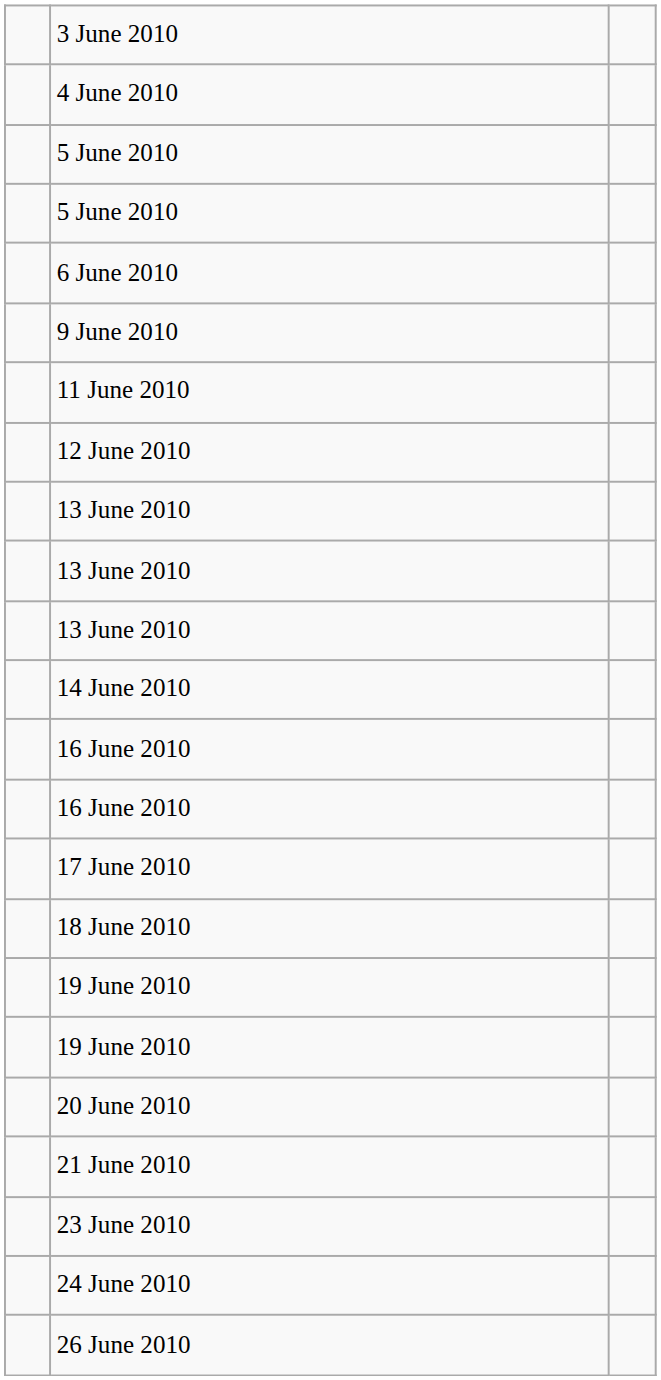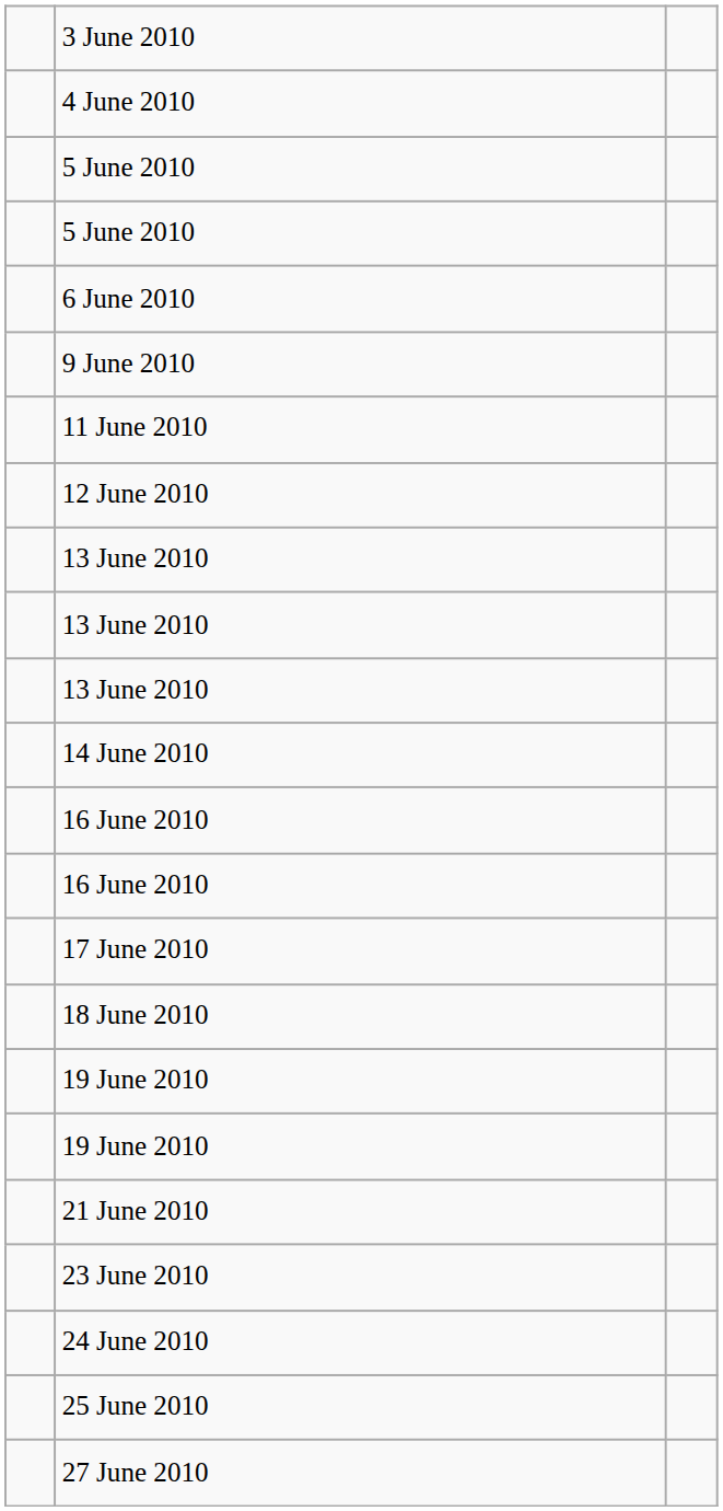 <table class="wikitable" style="font-size: 80%; float: left; width: 26em; margin-right: 1em; height: 700px">
 <tr>
 <td></td>
 <td>3 June 2010</td>
 <td></td>
 </tr>
 <tr>
 <td></td>
 <td>4 June 2010</td>
 <td></td>
 </tr>
 <tr>
 <td></td>
 <td>5 June 2010</td>
 <td></td>
 </tr>
 <tr>
 <td></td>
 <td>5 June 2010</td>
 <td></td>
 </tr>
 <tr>
 <td></td>
 <td>6 June 2010</td>
 <td></td>
 </tr>
 <tr>
 <td></td>
 <td>9 June 2010</td>
 <td></td>
 </tr>
 <tr>
 <td></td>
 <td>11 June 2010</td>
 <td></td>
 </tr>
 <tr>
 <td></td>
 <td>12 June 2010</td>
 <td></td>
 </tr>
 <tr>
 <td></td>
 <td>13 June 2010</td>
 <td></td>
 </tr>
 <tr>
 <td></td>
 <td>13 June 2010</td>
 <td></td>
 </tr>
 <tr>
 <td></td>
 <td>13 June 2010</td>
 <td></td>
 </tr>
 <tr>
 <td></td>
 <td>14 June 2010</td>
 <td></td>
 </tr>
 <tr>
 <td></td>
 <td>16 June 2010</td>
 <td></td>
 </tr>
 <tr>
 <td></td>
 <td>16 June 2010</td>
 <td></td>
 </tr>
 <tr>
 <td></td>
 <td>17 June 2010</td>
 <td></td>
 </tr>
 <tr>
 <td></td>
 <td>18 June 2010</td>
 <td></td>
 </tr>
 <tr>
 <td></td>
 <td>19 June 2010</td>
 <td></td>
 </tr>
 <tr>
 <td></td>
 <td>19 June 2010</td>
 <td></td>
 </tr>
 <tr>
 <td></td>
-<td>20 June 2010</td>
-<td></td>
-</tr>
-<tr>
-<td></td>
 <td>21 June 2010</td>
 <td></td>
 </tr>
 <tr>
 <td></td>
 <td>23 June 2010</td>
 <td></td>
 </tr>
 <tr>
 <td></td>
 <td>24 June 2010</td>
 <td></td>
 </tr>
 <tr>
 <td></td>
-<td>26 June 2010</td>
+<td>25 June 2010</td>
+<td></td>
+</tr>
+<tr>
+<td></td>
+<td>27 June 2010</td>
 <td></td>
 </tr>
 </table>
